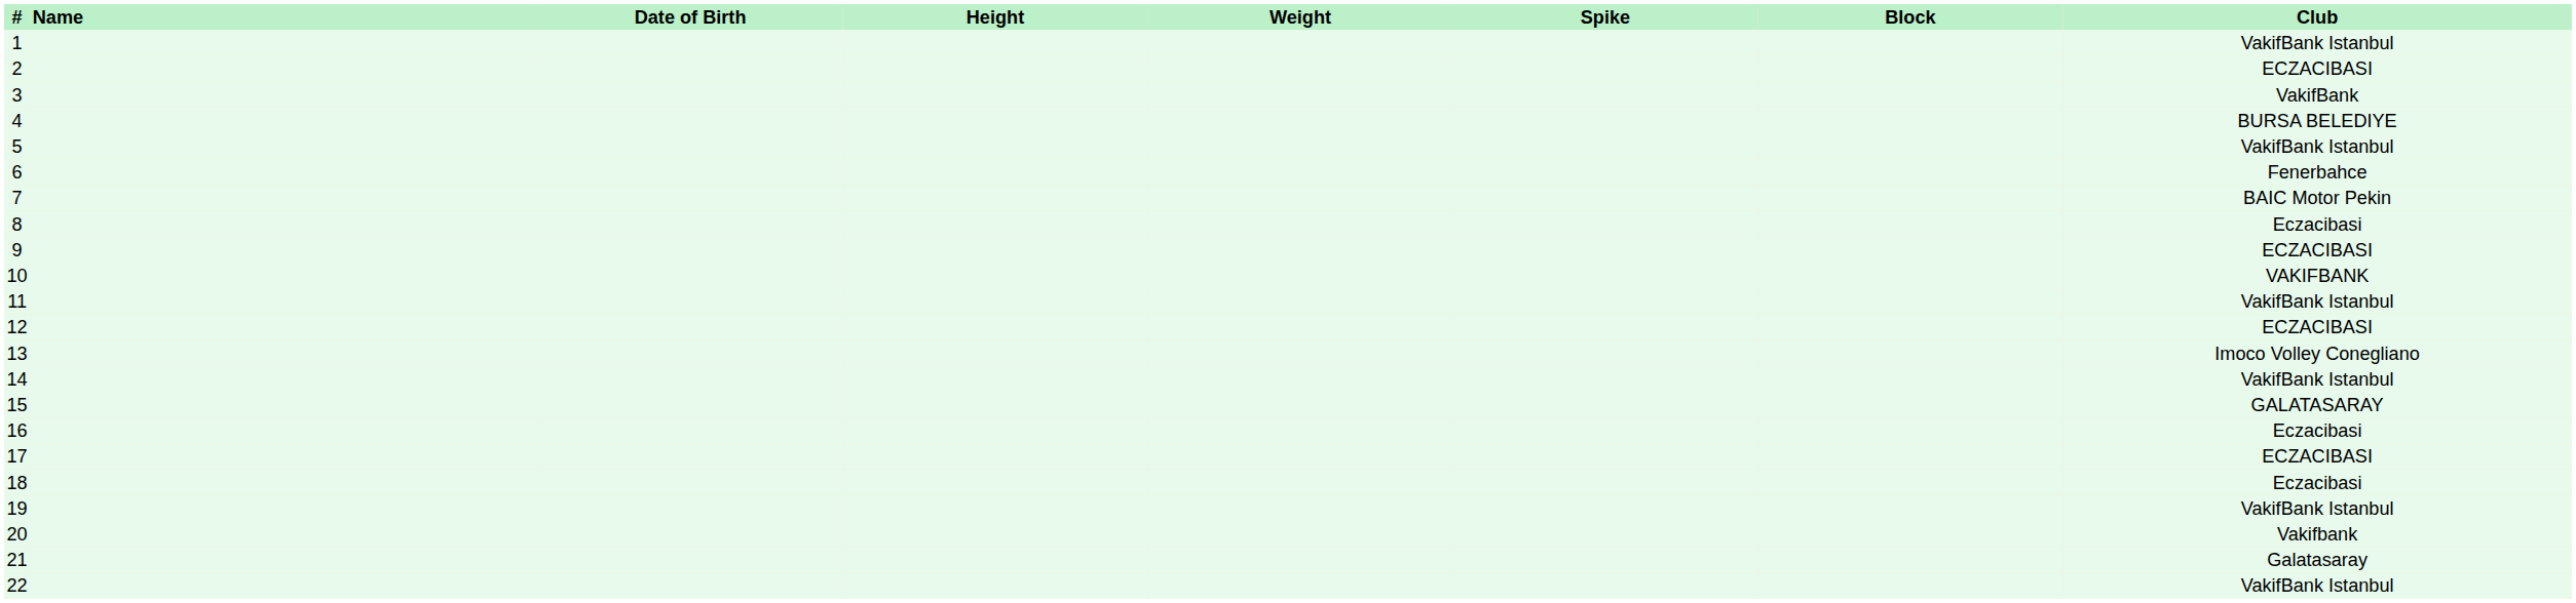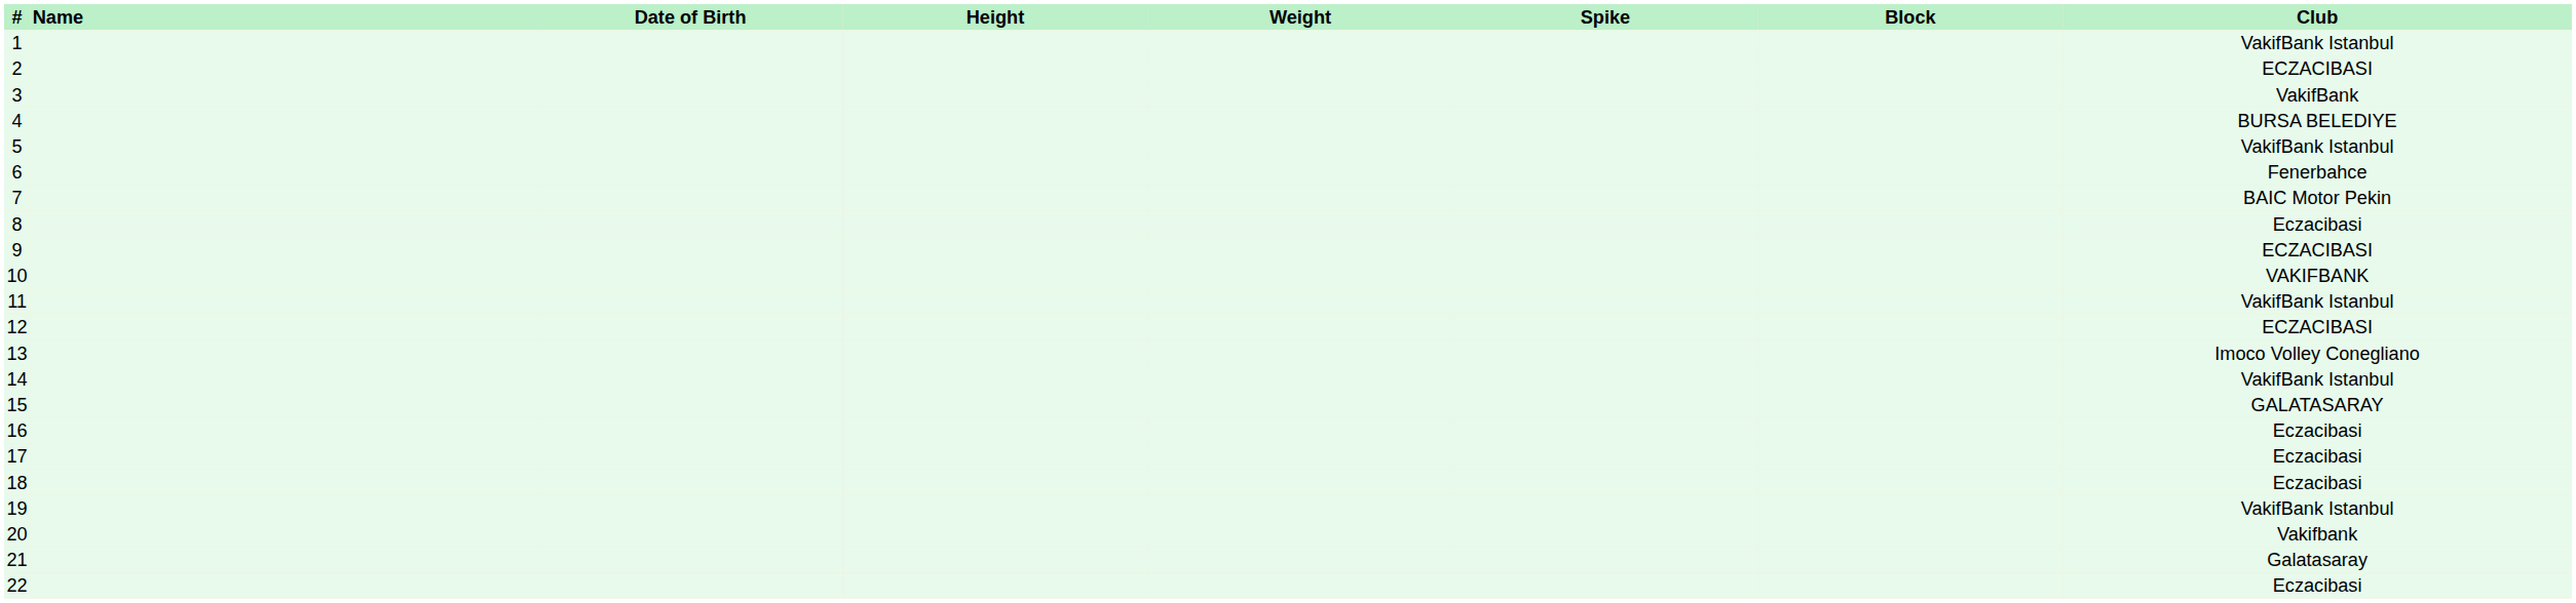 <table border=0 cellpadding=2 cellspacing=0  |- bgcolor=#FFECCE style="text-align:center; font-size:90%; width:100%">
 <tr bgcolor=#BBF0C9>
 <th>#</th>
 <th align=left width=20%>Name</th>
 <th width=12%>Date of Birth</th>
 <th width=12%>Height</th>
 <th width=12%>Weight</th>
 <th width=12%>Spike</th>
 <th width=12%>Block</th>
 <th width=20%>Club</th>
 </tr>
 <tr bgcolor=#E7FAEC>
 <td>1</td>
 <td align=left></td>
 <td align=right></td>
 <td></td>
 <td></td>
 <td></td>
 <td></td>
 <td>VakifBank Istanbul</td>
 </tr>
 <tr bgcolor=#E7FAEC>
 <td>2</td>
 <td align=left></td>
 <td align=right></td>
 <td></td>
 <td></td>
 <td></td>
 <td></td>
 <td>ECZACIBASI</td>
 </tr>
 <tr bgcolor=#E7FAEC>
 <td>3</td>
 <td align=left></td>
 <td align=right></td>
 <td></td>
 <td></td>
 <td></td>
 <td></td>
 <td>VakifBank</td>
 </tr>
 <tr bgcolor=#E7FAEC>
 <td>4</td>
 <td align=left></td>
 <td align=right></td>
 <td></td>
 <td></td>
 <td></td>
 <td></td>
 <td>BURSA BELEDIYE</td>
 </tr>
 <tr bgcolor=#E7FAEC>
 <td>5</td>
 <td align=left></td>
 <td align=right></td>
 <td></td>
 <td></td>
 <td></td>
 <td></td>
 <td>VakifBank Istanbul</td>
 </tr>
 <tr bgcolor=#E7FAEC>
 <td>6</td>
 <td align=left></td>
 <td align=right></td>
 <td></td>
 <td></td>
 <td></td>
 <td></td>
 <td>Fenerbahce</td>
 </tr>
 <tr bgcolor=#E7FAEC>
 <td>7</td>
 <td align=left></td>
 <td align=right></td>
 <td></td>
 <td></td>
 <td></td>
 <td></td>
 <td>BAIC Motor Pekin</td>
 </tr>
 <tr bgcolor=#E7FAEC>
 <td>8</td>
 <td align=left></td>
 <td align=right></td>
 <td></td>
 <td></td>
 <td></td>
 <td></td>
 <td>Eczacibasi</td>
 </tr>
 <tr bgcolor=#E7FAEC>
 <td>9</td>
 <td align=left></td>
 <td align=right></td>
 <td></td>
 <td></td>
 <td></td>
 <td></td>
 <td>ECZACIBASI</td>
 </tr>
 <tr bgcolor=#E7FAEC>
 <td>10</td>
 <td align=left></td>
 <td align=right></td>
 <td></td>
 <td></td>
 <td></td>
 <td></td>
 <td>VAKIFBANK</td>
 </tr>
 <tr bgcolor=#E7FAEC>
 <td>11</td>
 <td align=left></td>
 <td align=right></td>
 <td></td>
 <td></td>
 <td></td>
 <td></td>
 <td>VakifBank Istanbul</td>
 </tr>
 <tr bgcolor=#E7FAEC>
 <td>12</td>
 <td align=left></td>
 <td align=right></td>
 <td></td>
 <td></td>
 <td></td>
 <td></td>
 <td>ECZACIBASI</td>
 </tr>
 <tr bgcolor=#E7FAEC>
 <td>13</td>
 <td align=left></td>
 <td align=right></td>
 <td></td>
 <td></td>
 <td></td>
 <td></td>
 <td>Imoco Volley Conegliano</td>
 </tr>
 <tr bgcolor=#E7FAEC>
 <td>14</td>
 <td align=left></td>
 <td align=right></td>
 <td></td>
 <td></td>
 <td></td>
 <td></td>
 <td>VakifBank Istanbul</td>
 </tr>
 <tr bgcolor=#E7FAEC>
 <td>15</td>
 <td align=left></td>
 <td align=right></td>
 <td></td>
 <td></td>
 <td></td>
 <td></td>
 <td>GALATASARAY</td>
 </tr>
 <tr bgcolor=#E7FAEC>
 <td>16</td>
 <td align=left></td>
 <td align=right></td>
 <td></td>
 <td></td>
 <td></td>
 <td></td>
 <td>Eczacibasi</td>
 </tr>
 <tr bgcolor=#E7FAEC>
 <td>17</td>
 <td align=left></td>
 <td align=right></td>
 <td></td>
 <td></td>
 <td></td>
 <td></td>
-<td>ECZACIBASI</td>
+<td>Eczacibasi</td>
 </tr>
 <tr bgcolor=#E7FAEC>
 <td>18</td>
 <td align=left></td>
 <td align=right></td>
 <td></td>
 <td></td>
 <td></td>
 <td></td>
 <td>Eczacibasi</td>
 </tr>
 <tr bgcolor=#E7FAEC>
 <td>19</td>
 <td align=left></td>
 <td align=right></td>
 <td></td>
 <td></td>
 <td></td>
 <td></td>
 <td>VakifBank Istanbul</td>
 </tr>
 <tr bgcolor=#E7FAEC>
 <td>20</td>
 <td align=left></td>
 <td align=right></td>
 <td></td>
 <td></td>
 <td></td>
 <td></td>
 <td>Vakifbank</td>
 </tr>
 <tr bgcolor=#E7FAEC>
 <td>21</td>
 <td align=left></td>
 <td align=right></td>
 <td></td>
 <td></td>
 <td></td>
 <td></td>
 <td>Galatasaray</td>
 </tr>
 <tr bgcolor=#E7FAEC>
 <td>22</td>
 <td align=left></td>
 <td align=right></td>
 <td></td>
 <td></td>
 <td></td>
 <td></td>
-<td>VakifBank Istanbul</td>
+<td>Eczacibasi</td>
 </tr>
 </table>
